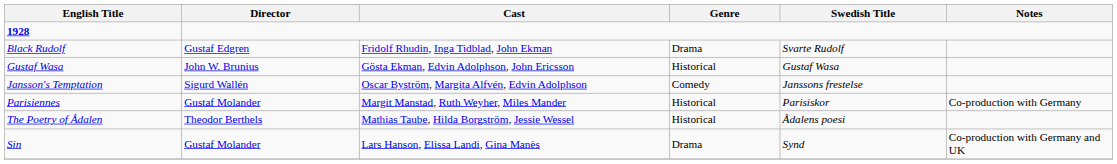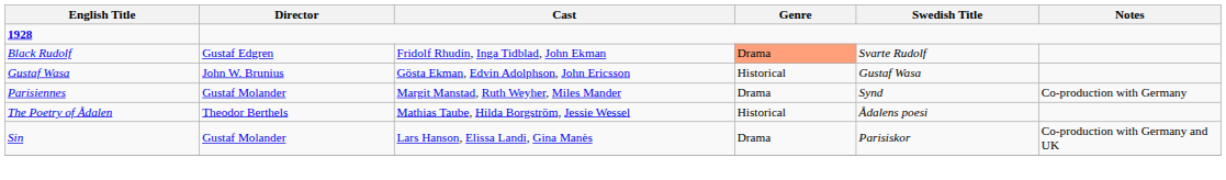 <table class="wikitable" style="width:100%;">
 <tr>
 <th style="width:16%;">English Title</th>
 <th style="width:16%;">Director</th>
 <th style="width:28%;">Cast</th>
 <th style="width:10%;">Genre</th>
 <th style="width:15%;">Swedish Title</th>
 <th style="width:15%;">Notes</th>
 </tr>
 <tr>
 <td><strong><a href='#'>1928</a></strong></td>
 </tr>
 <tr>
 <td><em><a href='#'>Black Rudolf</a></em></td>
 <td><a href='#'>Gustaf Edgren</a></td>
 <td><a href='#'>Fridolf Rhudin</a>, <a href='#'>Inga Tidblad</a>, <a href='#'>John Ekman</a></td>
-<td>Drama</td>
+<td style="background: lightsalmon;">Drama</td>
 <td><em>Svarte Rudolf</em></td>
 <td></td>
 </tr>
 <tr>
 <td><em><a href='#'>Gustaf Wasa</a></em></td>
 <td><a href='#'>John W. Brunius</a></td>
 <td><a href='#'>Gösta Ekman</a>, <a href='#'>Edvin Adolphson</a>, <a href='#'>John Ericsson</a></td>
 <td>Historical</td>
 <td><em>Gustaf Wasa</em></td>
 <td></td>
 </tr>
 <tr>
-<td><em><a href='#'>Jansson's Temptation</a></em></td>
-<td><a href='#'>Sigurd Wallén</a></td>
-<td><a href='#'>Oscar Byström</a>, <a href='#'>Margita Alfvén</a>, <a href='#'>Edvin Adolphson</a></td>
-<td>Comedy</td>
-<td><em>Janssons frestelse</em></td>
-<td></td>
-</tr>
-<tr>
 <td><em><a href='#'>Parisiennes</a></em></td>
 <td><a href='#'>Gustaf Molander</a></td>
 <td><a href='#'>Margit Manstad</a>, <a href='#'>Ruth Weyher</a>, <a href='#'>Miles Mander</a></td>
-<td>Historical</td>
-<td><em>Parisiskor</em></td>
+<td>Drama</td>
+<td><em>Synd</em></td>
 <td>Co-production with Germany</td>
 </tr>
 <tr>
 <td><em><a href='#'>The Poetry of Ådalen</a></em></td>
 <td><a href='#'>Theodor Berthels</a></td>
 <td><a href='#'>Mathias Taube</a>, <a href='#'>Hilda Borgström</a>, <a href='#'>Jessie Wessel</a></td>
 <td>Historical</td>
 <td><em>Ådalens poesi</em></td>
 <td></td>
 </tr>
 <tr>
 <td><em><a href='#'>Sin</a></em></td>
 <td><a href='#'>Gustaf Molander</a></td>
 <td><a href='#'>Lars Hanson</a>, <a href='#'>Elissa Landi</a>, <a href='#'>Gina Manès</a></td>
 <td>Drama</td>
-<td><em>Synd</em></td>
+<td><em>Parisiskor</em></td>
 <td>Co-production with Germany and UK</td>
 </tr>
 <tr>
 </tr>
 </table>
